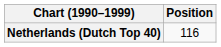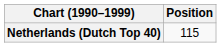 <table class="wikitable plainrowheaders" style="text-align:center">
 <tr>
 <th scope="col">Chart (1990–1999)</th>
 <th scope="col">Position</th>
 </tr>
 <tr>
 <th scope="row">Netherlands (Dutch Top 40)</th>
-<td>116</td>
+<td>115</td>
 </tr>
 </table>
